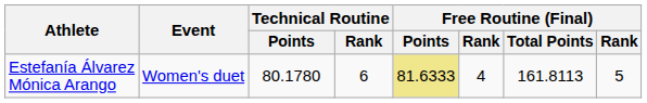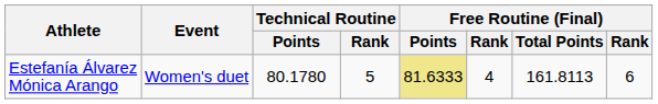 <table class=wikitable style="font-size:90%">
 <tr>
 <th rowspan="2">Athlete</th>
 <th rowspan="2">Event</th>
 <th colspan="2">Technical Routine</th>
 <th colspan="4">Free Routine (Final)</th>
 </tr>
 <tr style="font-size:95%">
 <th>Points</th>
 <th>Rank</th>
 <th>Points</th>
 <th>Rank</th>
 <th>Total Points</th>
 <th>Rank</th>
 </tr>
 <tr align=center>
 <td align=left><a href='#'>Estefanía Álvarez</a><br><a href='#'>Mónica Arango</a></td>
 <td align=left><a href='#'>Women's duet</a></td>
 <td>80.1780</td>
-<td>6</td>
+<td>5</td>
 <td style="background: khaki;">81.6333</td>
 <td>4</td>
 <td>161.8113</td>
-<td>5</td>
+<td>6</td>
 </tr>
 </table>
